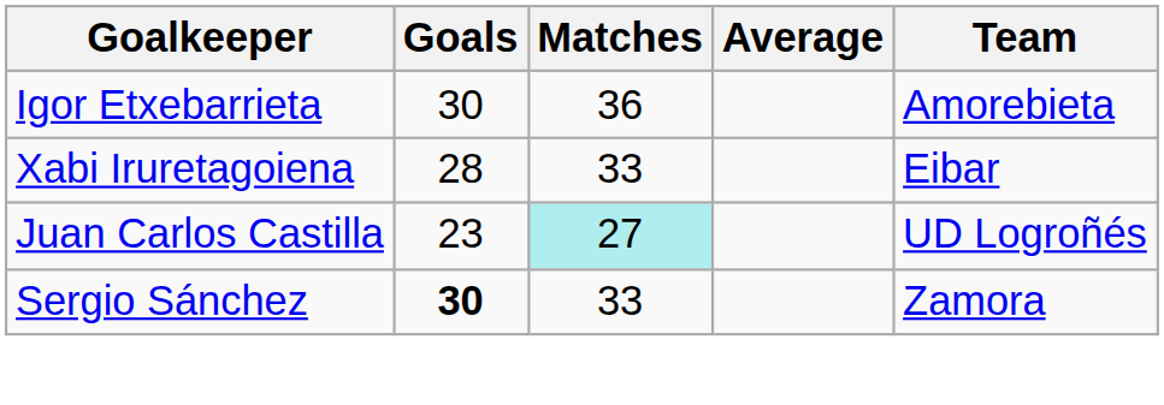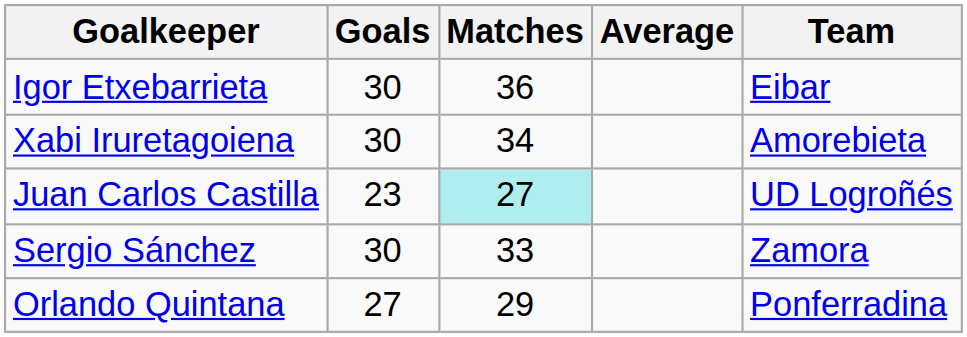 <table class="wikitable sortable">
 <tr>
 <th>Goalkeeper</th>
 <th>Goals</th>
 <th>Matches</th>
 <th>Average</th>
 <th>Team</th>
 </tr>
 <tr>
 <td> <a href='#'>Igor Etxebarrieta</a></td>
 <td align=center>30</td>
 <td align=center>36</td>
 <td align=center></td>
-<td><a href='#'>Amorebieta</a></td>
+<td><a href='#'>Eibar</a></td>
 </tr>
 <tr>
 <td> <a href='#'>Xabi Iruretagoiena</a></td>
-<td align=center>28</td>
-<td align=center>33</td>
+<td align=center>30</td>
+<td align=center>34</td>
 <td align=center></td>
-<td><a href='#'>Eibar</a></td>
+<td><a href='#'>Amorebieta</a></td>
 </tr>
 <tr>
 <td> <a href='#'>Juan Carlos Castilla</a></td>
 <td align=center>23</td>
 <td align=center style="background: paleturquoise;">27</td>
 <td align=center></td>
 <td><a href='#'>UD Logroñés</a></td>
 </tr>
 <tr>
 <td> <a href='#'>Sergio Sánchez</a></td>
-<td align=center><strong>30</strong></td>
+<td align=center>30</td>
 <td align=center>33</td>
 <td align=center></td>
 <td><a href='#'>Zamora</a></td>
 </tr>
+<tr>
+<td> <a href='#'>Orlando Quintana</a></td>
+<td align=center>27</td>
+<td align=center>29</td>
+<td align=center></td>
+<td><a href='#'>Ponferradina</a></td>
+</tr>
 </table>
